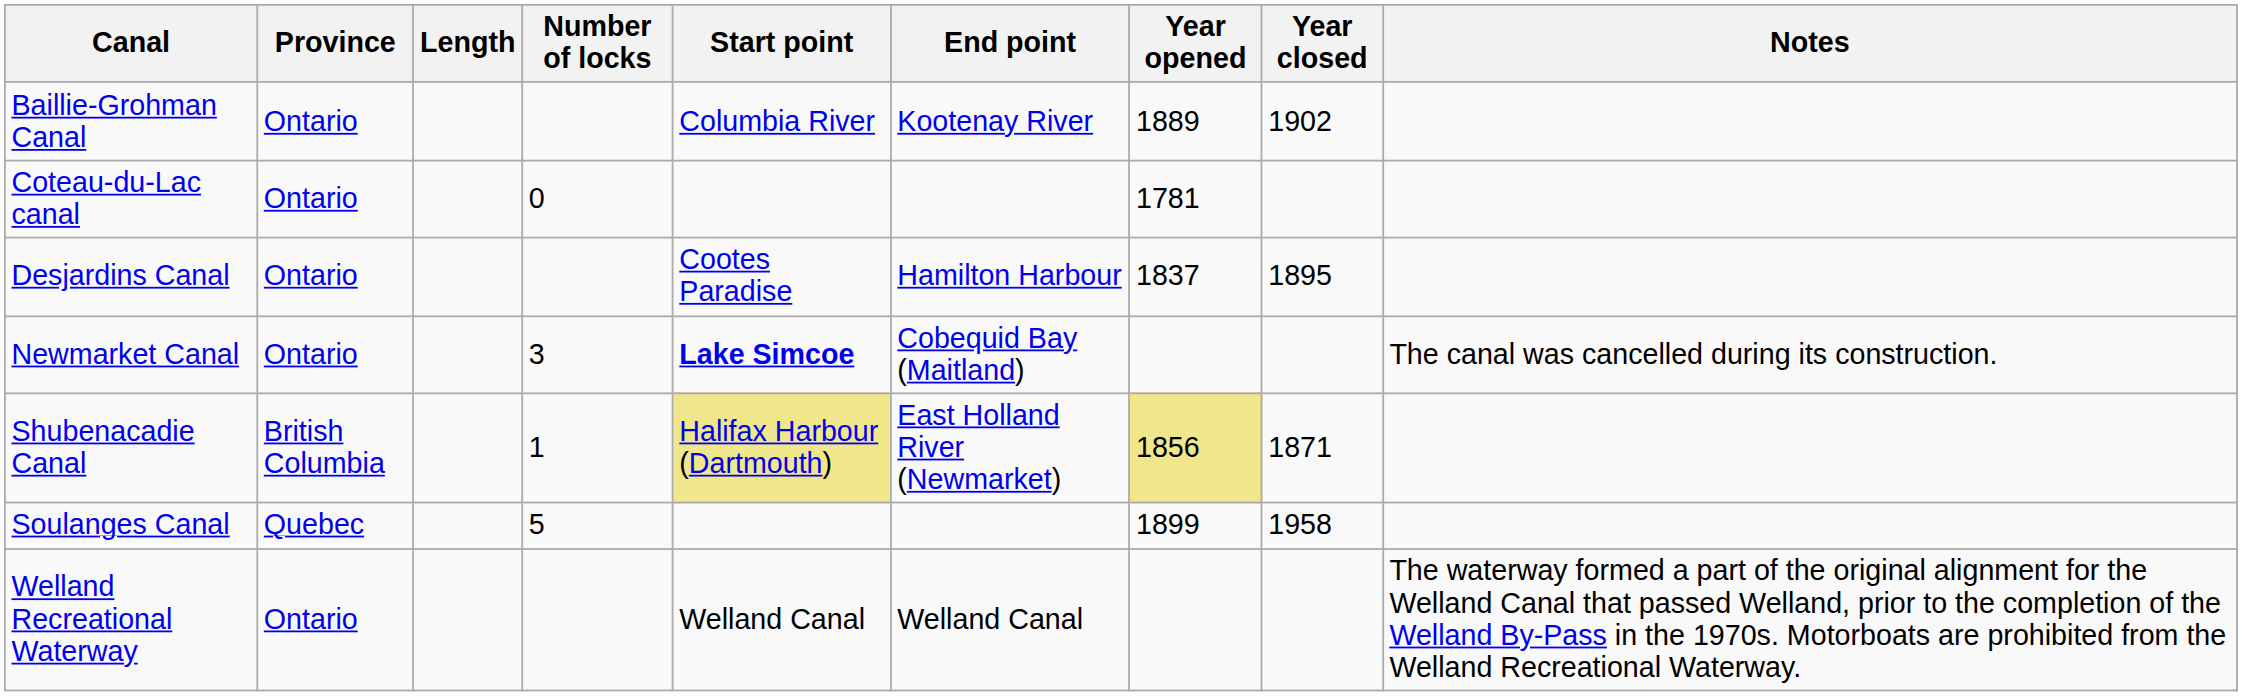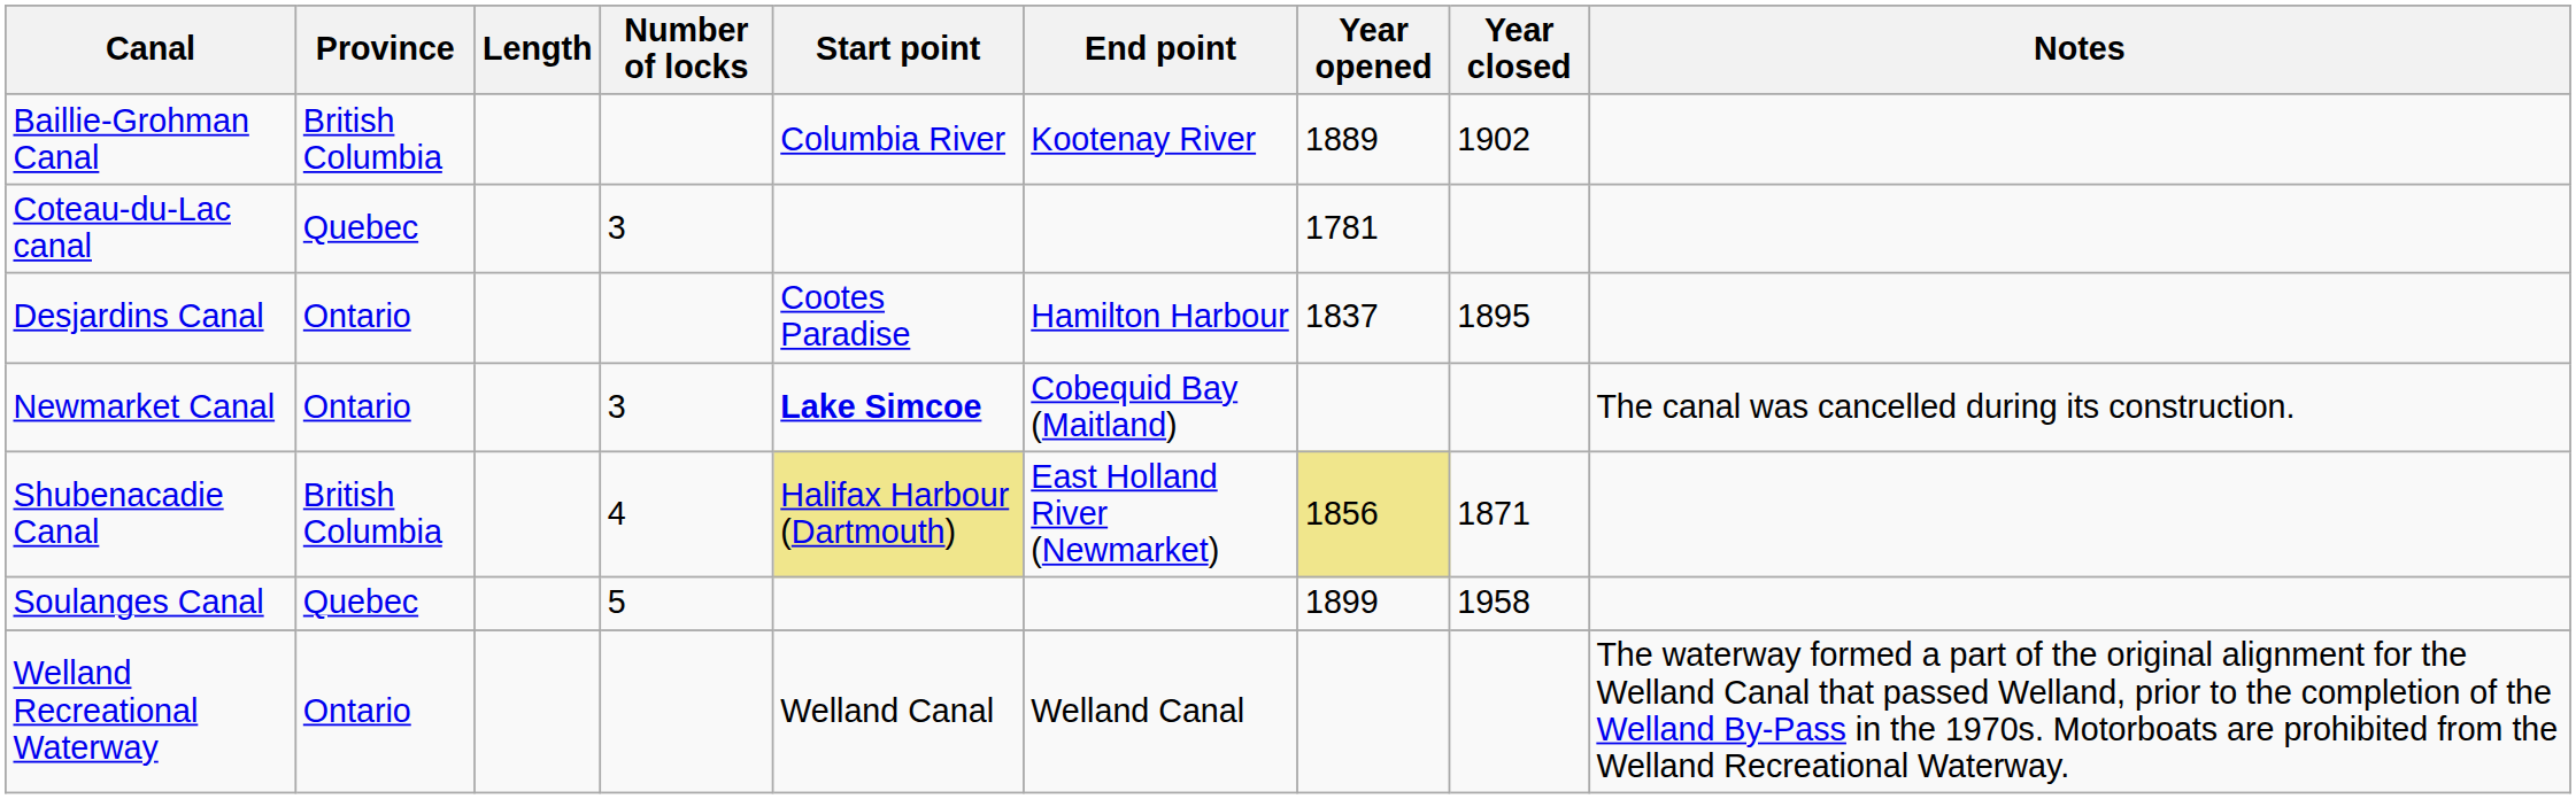 <table class="wikitable sortable">
 <tr>
 <th>Canal</th>
 <th>Province</th>
 <th>Length</th>
 <th>Number of locks</th>
 <th>Start point</th>
 <th>End point</th>
 <th>Year opened</th>
 <th>Year closed</th>
 <th class="unsortable">Notes</th>
 </tr>
 <tr>
 <td><a href='#'>Baillie-Grohman Canal</a></td>
-<td><a href='#'>Ontario</a></td>
+<td><a href='#'>British Columbia</a></td>
 <td></td>
 <td></td>
 <td><a href='#'>Columbia River</a></td>
 <td><a href='#'>Kootenay River</a></td>
 <td>1889</td>
 <td>1902</td>
 <td></td>
 </tr>
 <tr>
 <td><a href='#'>Coteau-du-Lac canal</a></td>
-<td><a href='#'>Ontario</a></td>
+<td><a href='#'>Quebec</a></td>
 <td></td>
-<td>0</td>
+<td>3</td>
 <td></td>
 <td></td>
 <td>1781</td>
 <td></td>
 <td></td>
 </tr>
 <tr>
 <td><a href='#'>Desjardins Canal</a></td>
 <td><a href='#'>Ontario</a></td>
 <td></td>
 <td></td>
 <td><a href='#'>Cootes Paradise</a></td>
 <td><a href='#'>Hamilton Harbour</a></td>
 <td>1837</td>
 <td>1895</td>
 <td></td>
 </tr>
 <tr>
 <td><a href='#'>Newmarket Canal</a></td>
 <td><a href='#'>Ontario</a></td>
 <td></td>
 <td>3</td>
 <td><strong><a href='#'>Lake Simcoe</a></strong></td>
 <td><a href='#'>Cobequid Bay</a> (<a href='#'>Maitland</a>)</td>
 <td></td>
 <td></td>
 <td>The canal was cancelled during its construction.</td>
 </tr>
 <tr>
 <td><a href='#'>Shubenacadie Canal</a></td>
 <td><a href='#'>British Columbia</a></td>
 <td></td>
-<td>1</td>
+<td>4</td>
 <td style="background: khaki;"><a href='#'>Halifax Harbour</a> (<a href='#'>Dartmouth</a>)</td>
 <td><a href='#'>East Holland River</a> (<a href='#'>Newmarket</a>)</td>
 <td style="background: khaki;">1856</td>
 <td>1871</td>
 <td></td>
 </tr>
 <tr>
 <td><a href='#'>Soulanges Canal</a></td>
 <td><a href='#'>Quebec</a></td>
 <td></td>
 <td>5</td>
 <td></td>
 <td></td>
 <td>1899</td>
 <td>1958</td>
 <td></td>
 </tr>
 <tr>
 <td><a href='#'>Welland Recreational Waterway</a></td>
 <td><a href='#'>Ontario</a></td>
 <td></td>
 <td></td>
 <td>Welland Canal</td>
 <td>Welland Canal</td>
 <td></td>
 <td></td>
 <td>The waterway formed a part of the original alignment for the Welland Canal that passed Welland, prior to the completion of the <a href='#'>Welland By-Pass</a> in the 1970s. Motorboats are prohibited from the Welland Recreational Waterway.</td>
 </tr>
 </table>
